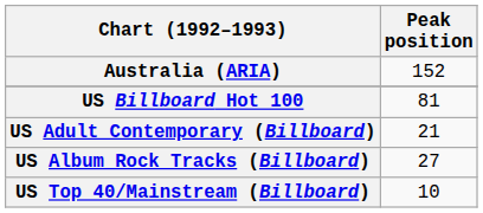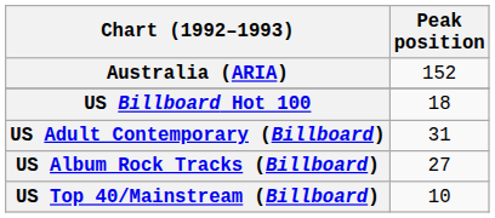 <table class="wikitable sortable plainrowheaders" style="text-align:center">
 <tr>
 <th>Chart (1992–1993)</th>
 <th>Peak<br>position</th>
 </tr>
 <tr>
 <th scope="row">Australia (<a href='#'>ARIA</a>)</th>
 <td align="center">152</td>
 </tr>
 <tr>
 </tr>
 <tr>
 </tr>
 <tr>
 </tr>
 <tr>
 </tr>
 <tr>
 <th scope="row">US <a href='#'><em>Billboard</em> Hot 100</a></th>
-<td>81</td>
+<td>18</td>
 </tr>
 <tr>
 <th scope="row">US <a href='#'>Adult Contemporary</a> (<em><a href='#'>Billboard</a></em>)</th>
-<td>21</td>
+<td>31</td>
 </tr>
 <tr>
 <th scope="row">US <a href='#'>Album Rock Tracks</a> (<em><a href='#'>Billboard</a></em>)</th>
 <td>27</td>
 </tr>
 <tr>
 <th scope="row">US <a href='#'>Top 40/Mainstream</a> (<em><a href='#'>Billboard</a></em>)</th>
 <td>10</td>
 </tr>
 </table>
